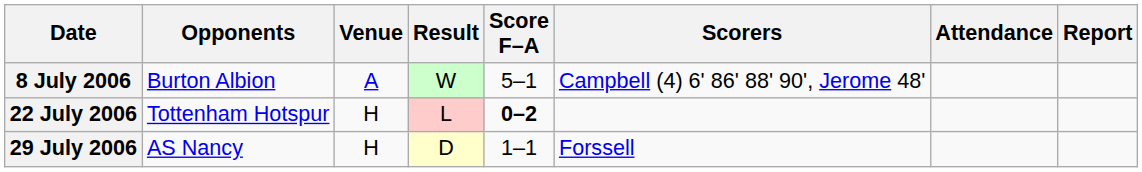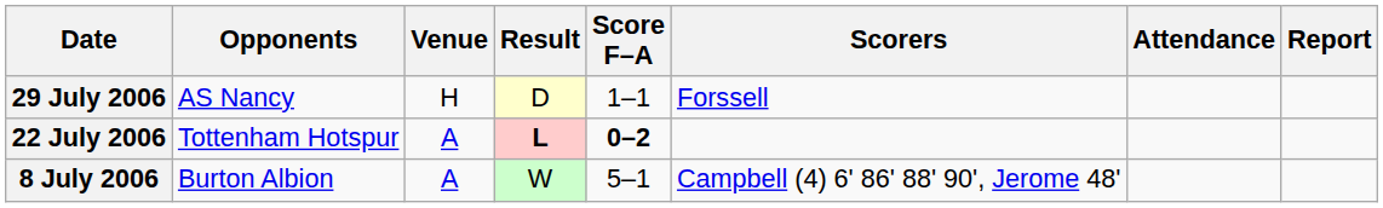 <table class="wikitable plainrowheaders" style="text-align:center">
 <tr>
 <th scope="col">Date</th>
 <th scope="col">Opponents</th>
 <th scope="col">Venue</th>
 <th scope="col">Result</th>
 <th scope="col">Score<br>F–A</th>
 <th scope="col">Scorers</th>
 <th scope="col">Attendance</th>
 <th scope="col">Report</th>
 </tr>
 <tr>
+<th scope="row">29 July 2006</th>
+<td align="left"><a href='#'>AS Nancy</a></td>
+<td>H</td>
+<td style="background:#ffc">D</td>
+<td>1–1</td>
+<td align="left"><a href='#'>Forssell</a></td>
+<td></td>
+<td></td>
+</tr>
+<tr>
+<th scope="row">22 July 2006</th>
+<td align="left"><a href='#'>Tottenham Hotspur</a></td>
+<td><a href='#'>A</a></td>
+<td style="background:#fcc"><strong>L</strong></td>
+<td><strong>0–2</strong></td>
+<td></td>
+<td></td>
+<td></td>
+</tr>
+<tr>
 <th scope="row">8 July 2006</th>
 <td align="left"><a href='#'>Burton Albion</a></td>
 <td><a href='#'>A</a></td>
 <td style="background:#cfc">W</td>
 <td>5–1</td>
 <td align="left"><a href='#'>Campbell</a> (4) 6' 86' 88' 90', <a href='#'>Jerome</a> 48'</td>
 <td></td>
 <td></td>
 </tr>
-<tr>
-<th scope="row">22 July 2006</th>
-<td align="left"><a href='#'>Tottenham Hotspur</a></td>
-<td>H</td>
-<td style="background:#fcc">L</td>
-<td><strong>0–2</strong></td>
-<td></td>
-<td></td>
-<td></td>
-</tr>
-<tr>
-<th scope="row">29 July 2006</th>
-<td align="left"><a href='#'>AS Nancy</a></td>
-<td>H</td>
-<td style="background:#ffc">D</td>
-<td>1–1</td>
-<td align="left"><a href='#'>Forssell</a></td>
-<td></td>
-<td></td>
-</tr>
 </table>
